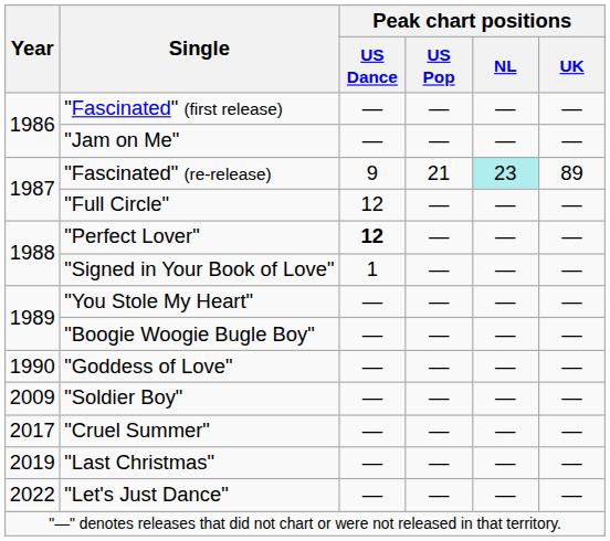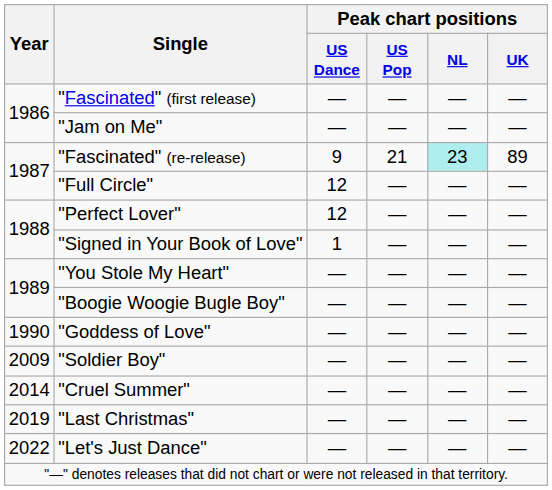 <table class="wikitable">
 <tr>
 <th scope="col" rowspan="2">Year</th>
 <th scope="col" rowspan="2">Single</th>
 <th scope="col" colspan="4">Peak chart positions</th>
 </tr>
 <tr>
 <th style="width:45px;"><small><a href='#'>US Dance</a></small><br></th>
 <th style="width:45px;"><small><a href='#'>US Pop</a></small><br></th>
 <th style="width:45px;"><small><a href='#'>NL</a></small><br></th>
 <th style="width:45px;"><small><a href='#'>UK</a></small><br></th>
 </tr>
 <tr>
 <td rowspan="2">1986</td>
 <td>"<a href='#'>Fascinated</a>" <small>(first release)</small></td>
 <td align=center>—</td>
 <td align=center>—</td>
 <td align=center>—</td>
 <td align=center>—</td>
 </tr>
 <tr>
 <td>"Jam on Me"</td>
 <td align=center>—</td>
 <td align=center>—</td>
 <td align=center>―</td>
 <td align=center>―</td>
 </tr>
 <tr>
 <td rowspan="2">1987</td>
 <td>"Fascinated" <small>(re-release)</small></td>
 <td align=center>9</td>
 <td align=center>21</td>
 <td align=center style="background: paleturquoise;">23</td>
 <td align=center>89</td>
 </tr>
 <tr>
 <td>"Full Circle"</td>
 <td align=center>12</td>
 <td align=center>―</td>
 <td align=center>―</td>
 <td align=center>―</td>
 </tr>
 <tr>
 <td rowspan="2">1988</td>
 <td>"Perfect Lover"</td>
-<td align=center><strong>12</strong></td>
+<td align=center>12</td>
 <td align=center>—</td>
 <td align=center>―</td>
 <td align=center>—</td>
 </tr>
 <tr>
 <td>"Signed in Your Book of Love"</td>
 <td align=center>1</td>
 <td align=center>—</td>
 <td align=center>―</td>
 <td align=center>—</td>
 </tr>
 <tr>
 <td rowspan="2">1989</td>
 <td>"You Stole My Heart"</td>
 <td align=center>—</td>
 <td align=center>—</td>
 <td align=center>―</td>
 <td align=center>—</td>
 </tr>
 <tr>
 <td>"Boogie Woogie Bugle Boy"</td>
 <td align=center>―</td>
 <td align=center>—</td>
 <td align=center>—</td>
 <td align=center>―</td>
 </tr>
 <tr>
 <td rowspan="1">1990</td>
 <td>"Goddess of Love"</td>
 <td align=center>―</td>
 <td align=center>—</td>
 <td align=center>—</td>
 <td align=center>―</td>
 </tr>
 <tr>
 <td rowspan="1">2009</td>
 <td>"Soldier Boy"</td>
 <td align=center>―</td>
 <td align=center>—</td>
 <td align=center>―</td>
 <td align=center>―</td>
 </tr>
 <tr>
-<td rowspan="1">2017</td>
+<td rowspan="1">2014</td>
 <td>"Cruel Summer"</td>
 <td align=center>―</td>
 <td align=center>―</td>
 <td align=center>―</td>
 <td align=center>—</td>
 </tr>
 <tr>
 <td rowspan="1">2019</td>
 <td>"Last Christmas"</td>
 <td align=center>―</td>
 <td align=center>―</td>
 <td align=center>―</td>
 <td align=center>—</td>
 </tr>
 <tr>
 <td rowspan="1">2022</td>
 <td>"Let's Just Dance"</td>
 <td align=center>―</td>
 <td align=center>―</td>
 <td align=center>―</td>
 <td align=center>—</td>
 </tr>
 <tr>
 <td colspan="6" style="text-align:center; font-size:9pt;">"—" denotes releases that did not chart or were not released in that territory.</td>
 </tr>
 </table>
